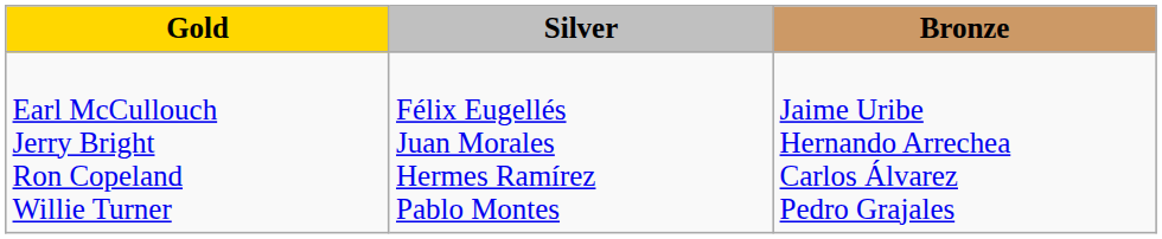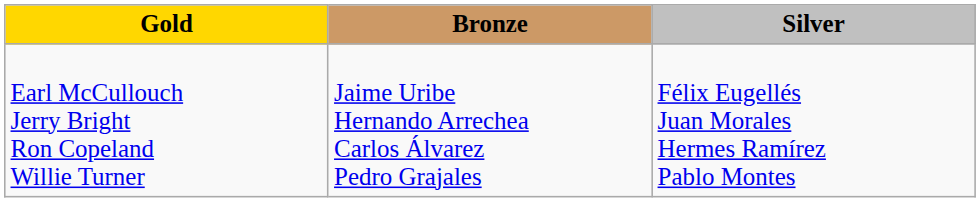 <table class="wikitable" style="text-align:left">
 <tr align="center">
 <td width=200 bgcolor=gold><strong>Gold</strong></td>
+<td width=200 bgcolor=CC9966><strong>Bronze</strong></td>
 <td width=200 bgcolor=silver><strong>Silver</strong></td>
-<td width=200 bgcolor=CC9966><strong>Bronze</strong></td>
 </tr>
 <tr>
 <td><em></em><br><a href='#'>Earl McCullouch</a><br><a href='#'>Jerry Bright</a><br><a href='#'>Ron Copeland</a><br><a href='#'>Willie Turner</a></td>
+<td><em></em><br><a href='#'>Jaime Uribe</a><br><a href='#'>Hernando Arrechea</a><br><a href='#'>Carlos Álvarez</a><br><a href='#'>Pedro Grajales</a></td>
 <td><em></em><br><a href='#'>Félix Eugellés</a><br><a href='#'>Juan Morales</a><br><a href='#'>Hermes Ramírez</a><br><a href='#'>Pablo Montes</a></td>
-<td><em></em><br><a href='#'>Jaime Uribe</a><br><a href='#'>Hernando Arrechea</a><br><a href='#'>Carlos Álvarez</a><br><a href='#'>Pedro Grajales</a></td>
 </tr>
 </table>
